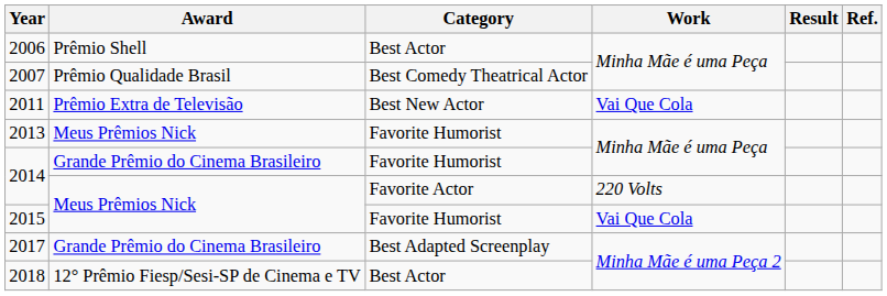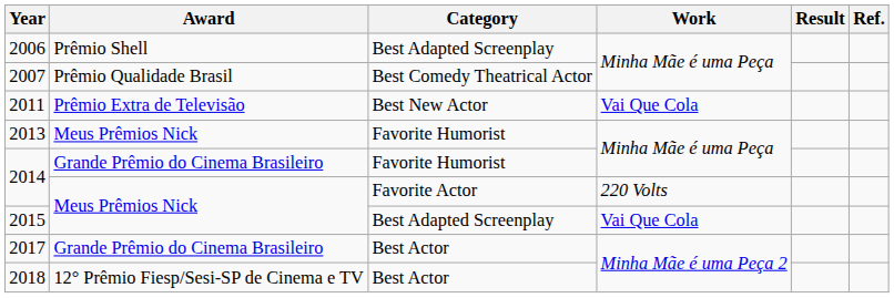 <table class="wikitable">
 <tr>
 <th>Year</th>
 <th>Award</th>
 <th>Category</th>
 <th>Work</th>
 <th>Result</th>
 <th>Ref.</th>
 </tr>
 <tr>
 <td>2006</td>
 <td>Prêmio Shell</td>
-<td>Best Actor</td>
+<td>Best Adapted Screenplay</td>
 <td rowspan="2"><em>Minha Mãe é uma Peça</em></td>
 <td></td>
 <td></td>
 </tr>
 <tr>
 <td>2007</td>
 <td>Prêmio Qualidade Brasil</td>
 <td>Best Comedy Theatrical Actor</td>
 <td></td>
 <td></td>
 </tr>
 <tr>
 <td>2011</td>
 <td><a href='#'>Prêmio Extra de Televisão</a></td>
 <td>Best New Actor</td>
 <td><a href='#'>Vai Que Cola</a></td>
 <td></td>
 <td></td>
 </tr>
 <tr>
 <td>2013</td>
 <td><a href='#'>Meus Prêmios Nick</a></td>
 <td>Favorite Humorist</td>
 <td rowspan="2"><em>Minha Mãe é uma Peça</em></td>
 <td></td>
 <td></td>
 </tr>
 <tr>
 <td rowspan="2">2014</td>
 <td><a href='#'>Grande Prêmio do Cinema Brasileiro</a></td>
 <td>Favorite Humorist</td>
 <td></td>
 <td></td>
 </tr>
 <tr>
 <td rowspan="2"><a href='#'>Meus Prêmios Nick</a></td>
 <td>Favorite Actor</td>
 <td><em>220 Volts</em></td>
 <td></td>
 <td></td>
 </tr>
 <tr>
 <td>2015</td>
-<td>Favorite Humorist</td>
+<td>Best Adapted Screenplay</td>
 <td><a href='#'>Vai Que Cola</a></td>
 <td></td>
 <td></td>
 </tr>
 <tr>
 <td rowspan="1">2017</td>
 <td><a href='#'>Grande Prêmio do Cinema Brasileiro</a></td>
-<td>Best Adapted Screenplay</td>
+<td>Best Actor</td>
 <td rowspan="2"><em><a href='#'>Minha Mãe é uma Peça 2</a></em></td>
 <td></td>
 <td></td>
 </tr>
 <tr>
 <td>2018</td>
 <td>12° Prêmio Fiesp/Sesi-SP de Cinema e TV</td>
 <td>Best Actor</td>
 <td></td>
 <td></td>
 </tr>
 </table>
